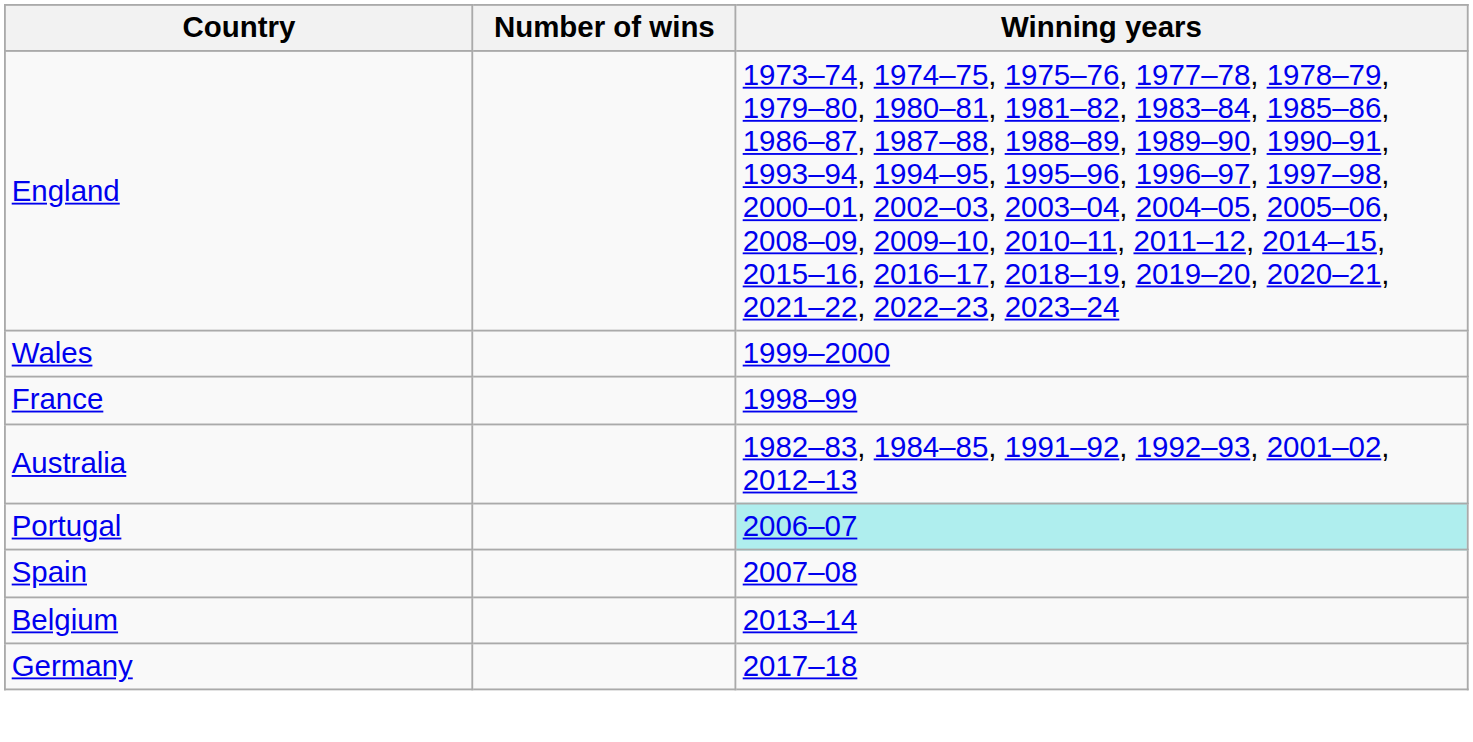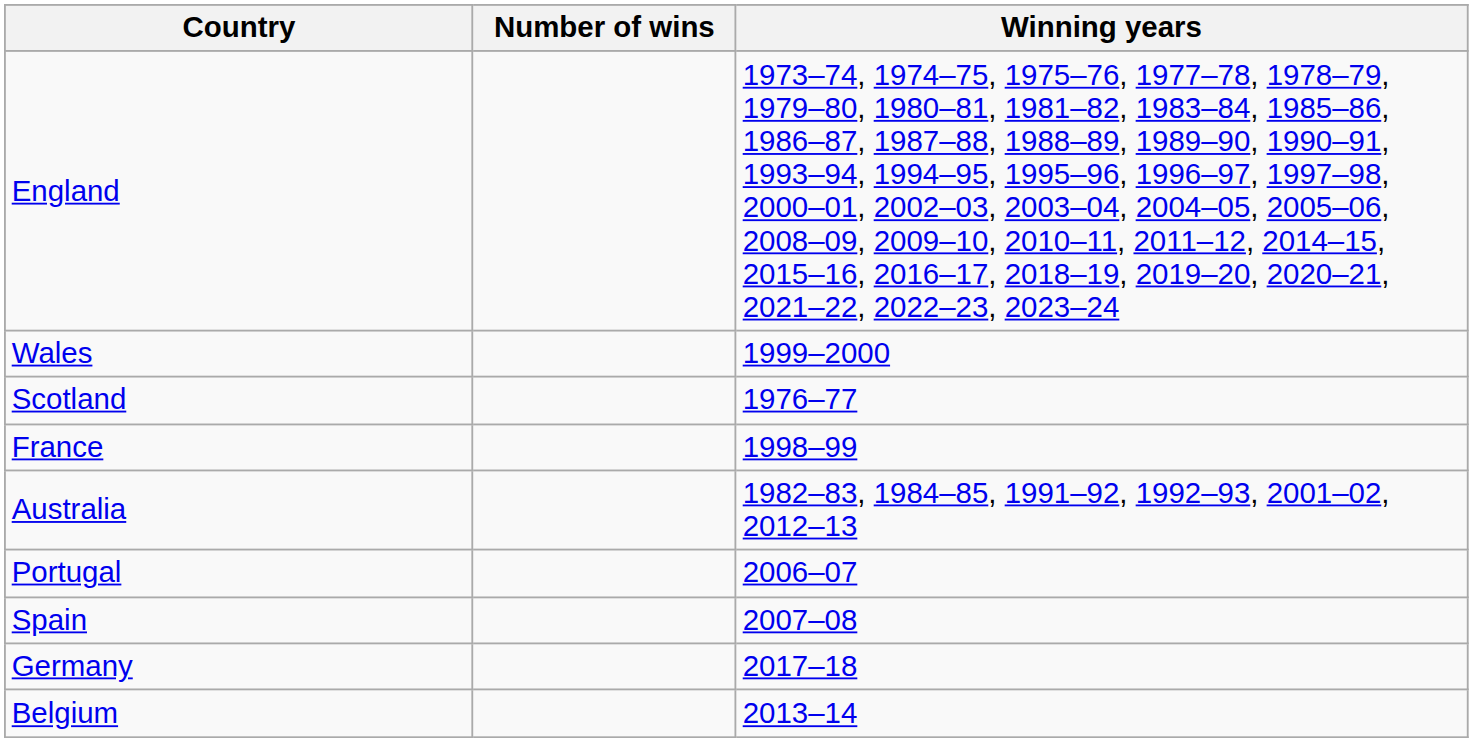 <table class="wikitable" style="width:90%">
 <tr>
 <th Width=32%>Country</th>
 <th Width=18%>Number of wins</th>
 <th Width=50%>Winning years</th>
 </tr>
 <tr>
 <td> <a href='#'>England</a></td>
 <td></td>
 <td><a href='#'>1973–74</a>, <a href='#'>1974–75</a>, <a href='#'>1975–76</a>, <a href='#'>1977–78</a>, <a href='#'>1978–79</a>, <a href='#'>1979–80</a>, <a href='#'>1980–81</a>, <a href='#'>1981–82</a>, <a href='#'>1983–84</a>, <a href='#'>1985–86</a>, <a href='#'>1986–87</a>, <a href='#'>1987–88</a>, <a href='#'>1988–89</a>, <a href='#'>1989–90</a>, <a href='#'>1990–91</a>, <a href='#'>1993–94</a>, <a href='#'>1994–95</a>, <a href='#'>1995–96</a>, <a href='#'>1996–97</a>, <a href='#'>1997–98</a>, <a href='#'>2000–01</a>, <a href='#'>2002–03</a>, <a href='#'>2003–04</a>, <a href='#'>2004–05</a>, <a href='#'>2005–06</a>, <a href='#'>2008–09</a>, <a href='#'>2009–10</a>, <a href='#'>2010–11</a>, <a href='#'>2011–12</a>, <a href='#'>2014–15</a>, <a href='#'>2015–16</a>, <a href='#'>2016–17</a>, <a href='#'>2018–19</a>, <a href='#'>2019–20</a>, <a href='#'>2020–21</a>, <a href='#'>2021–22</a>, <a href='#'>2022–23</a>, <a href='#'>2023–24</a></td>
 </tr>
 <tr>
 <td> <a href='#'>Wales</a></td>
 <td></td>
 <td><a href='#'>1999–2000</a></td>
 </tr>
 <tr>
+<td> <a href='#'>Scotland</a></td>
+<td></td>
+<td><a href='#'>1976–77</a></td>
+</tr>
+<tr>
 <td> <a href='#'>France</a></td>
 <td></td>
 <td><a href='#'>1998–99</a></td>
 </tr>
 <tr>
 <td> <a href='#'>Australia</a></td>
 <td></td>
 <td><a href='#'>1982–83</a>, <a href='#'>1984–85</a>, <a href='#'>1991–92</a>, <a href='#'>1992–93</a>, <a href='#'>2001–02</a>, <a href='#'>2012–13</a></td>
 </tr>
 <tr>
 <td> <a href='#'>Portugal</a></td>
 <td></td>
-<td style="background: paleturquoise;"><a href='#'>2006–07</a></td>
+<td><a href='#'>2006–07</a></td>
 </tr>
 <tr>
 <td> <a href='#'>Spain</a></td>
 <td></td>
 <td><a href='#'>2007–08</a></td>
 </tr>
 <tr>
+<td> <a href='#'>Germany</a></td>
+<td></td>
+<td><a href='#'>2017–18</a></td>
+</tr>
+<tr>
 <td> <a href='#'>Belgium</a></td>
 <td></td>
 <td><a href='#'>2013–14</a></td>
 </tr>
-<tr>
-<td> <a href='#'>Germany</a></td>
-<td></td>
-<td><a href='#'>2017–18</a></td>
-</tr>
 </table>
